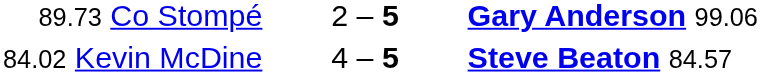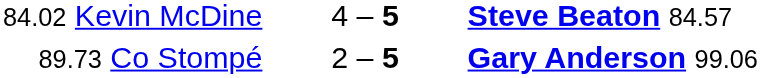 <table style="text-align:center">
 <tr>
 <th width=223></th>
 <th width=100></th>
 <th width=223></th>
 </tr>
 <tr>
+<td align=right><small>84.02</small> <a href='#'>Kevin McDine</a> </td>
+<td>4 – <strong>5</strong></td>
+<td align=left> <strong><a href='#'>Steve Beaton</a></strong> <small>84.57</small></td>
+</tr>
+<tr>
 <td align=right><small>89.73</small> <a href='#'>Co Stompé</a> </td>
 <td>2 – <strong>5</strong></td>
 <td align=left> <strong><a href='#'>Gary Anderson</a></strong> <small>99.06</small></td>
 </tr>
-<tr>
-<td align=right><small>84.02</small> <a href='#'>Kevin McDine</a> </td>
-<td>4 – <strong>5</strong></td>
-<td align=left> <strong><a href='#'>Steve Beaton</a></strong> <small>84.57</small></td>
-</tr>
 </table>
